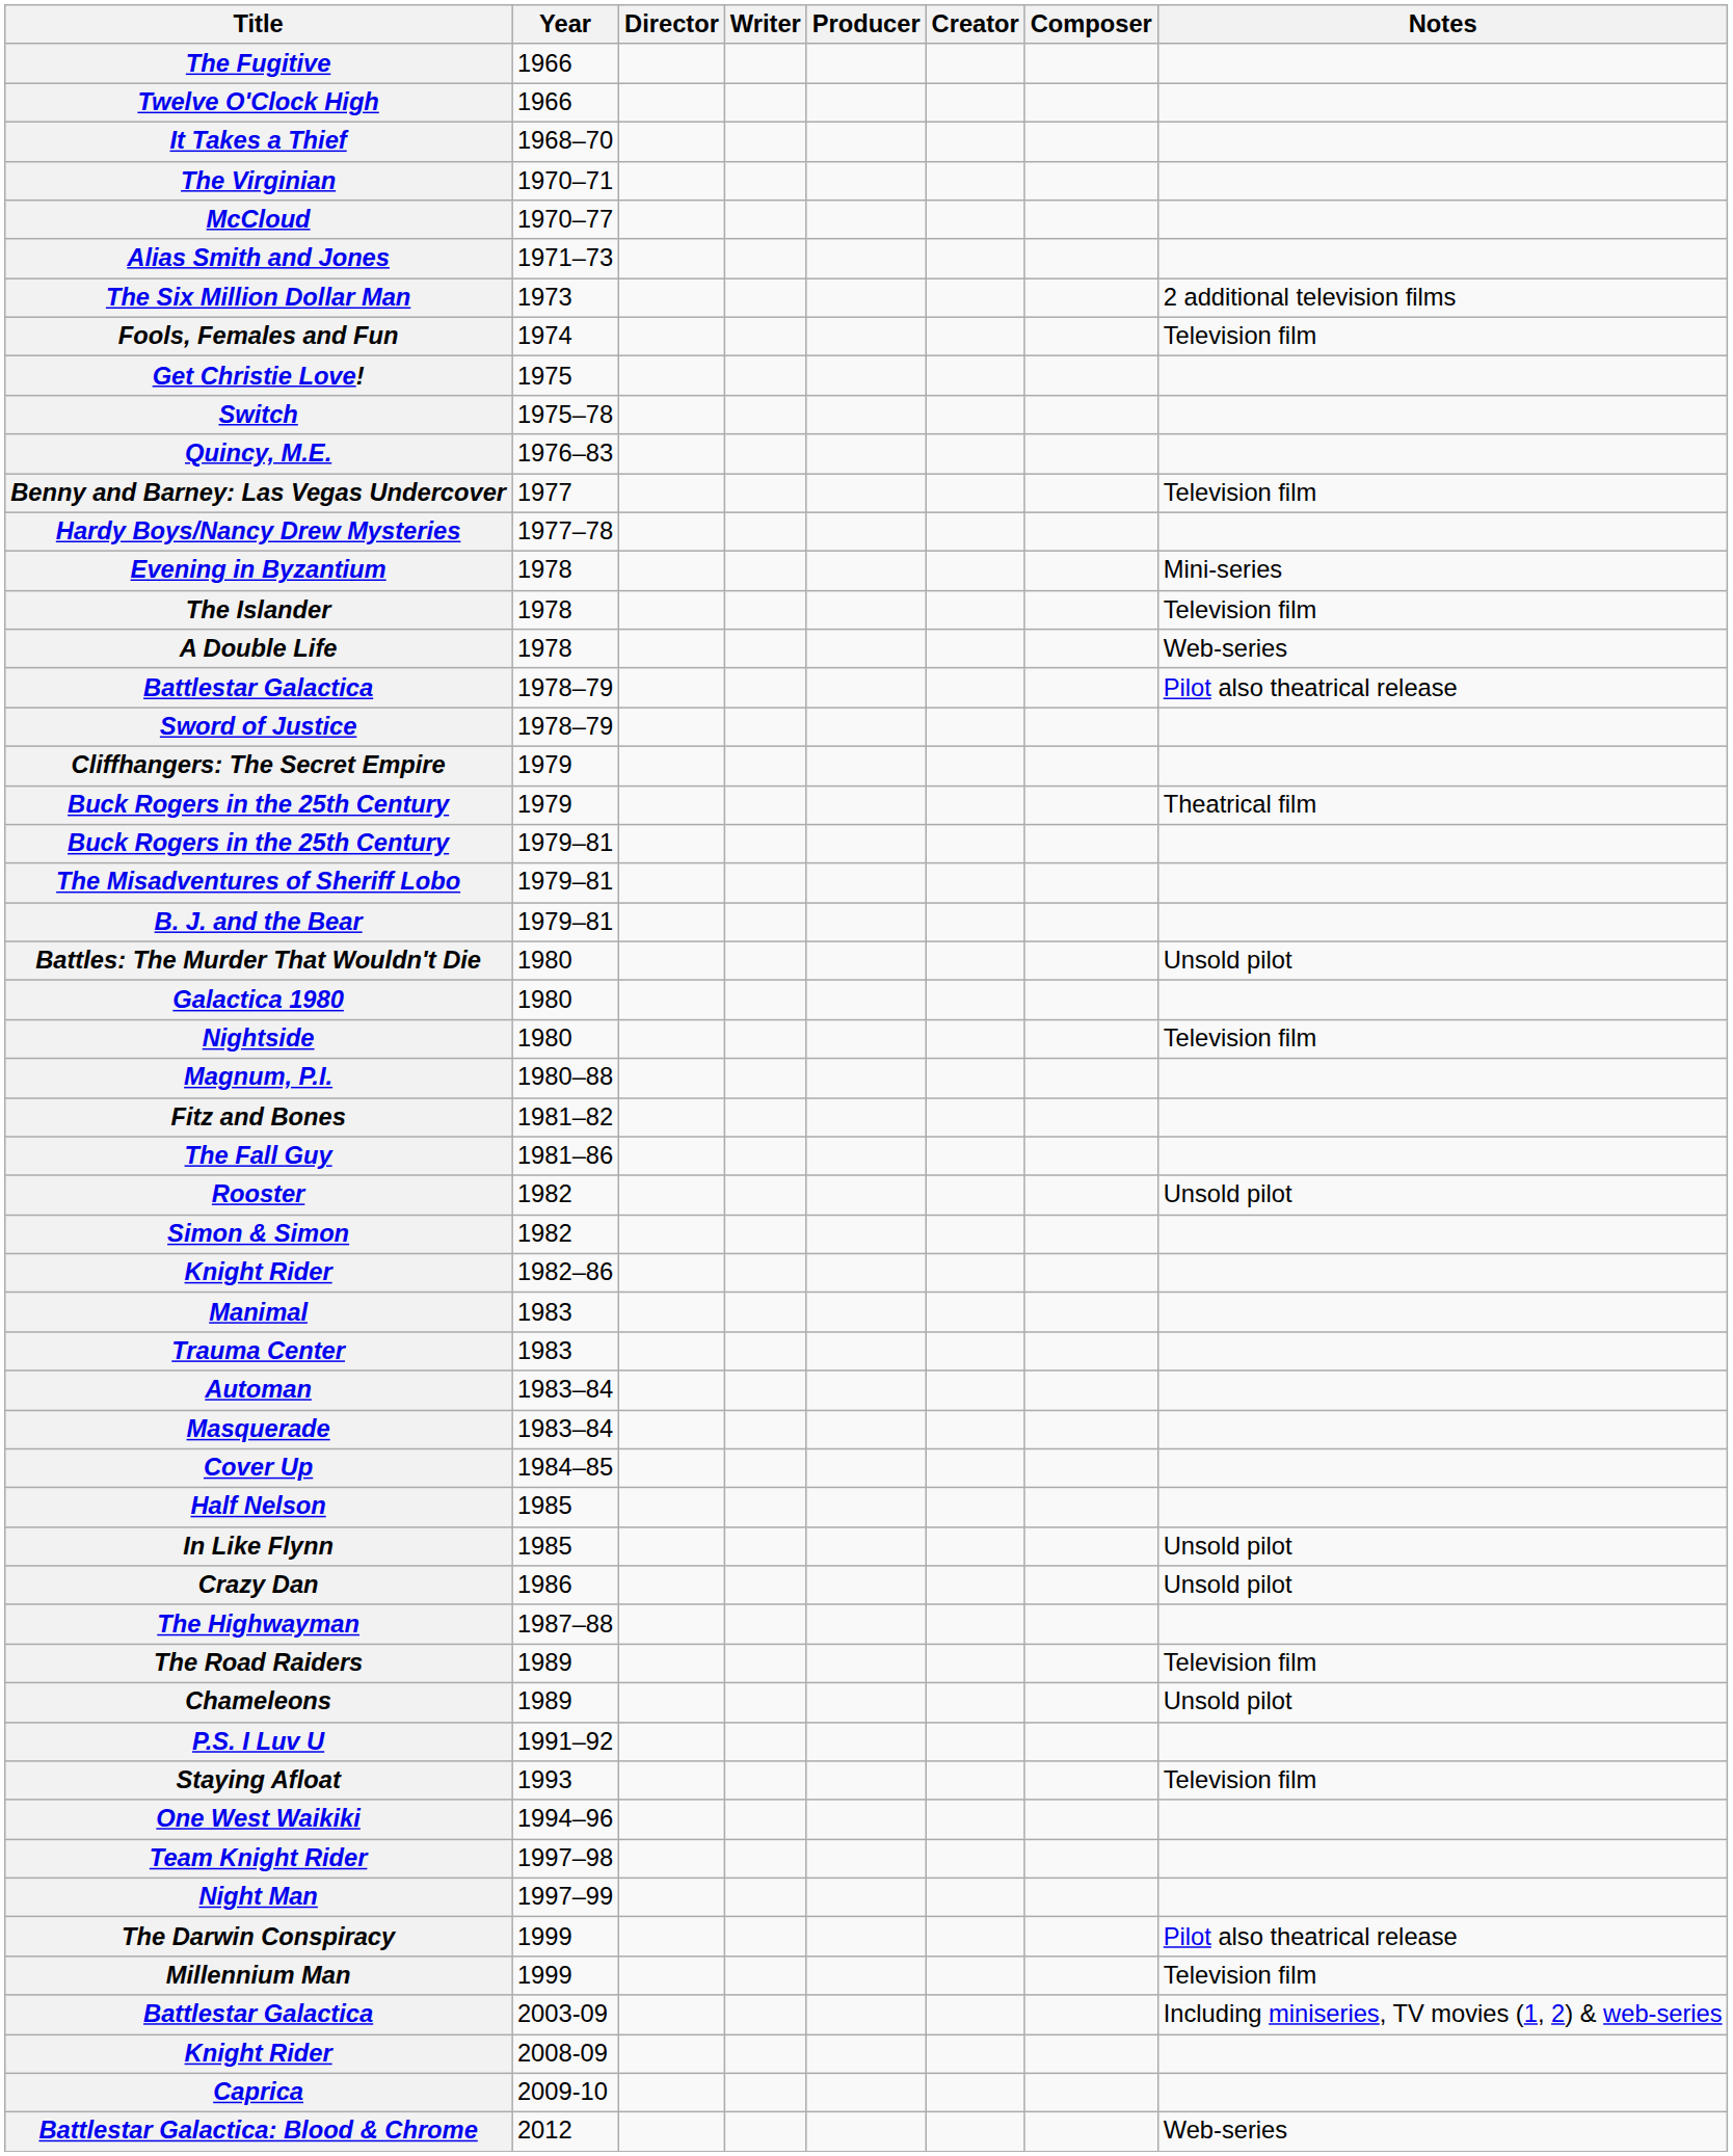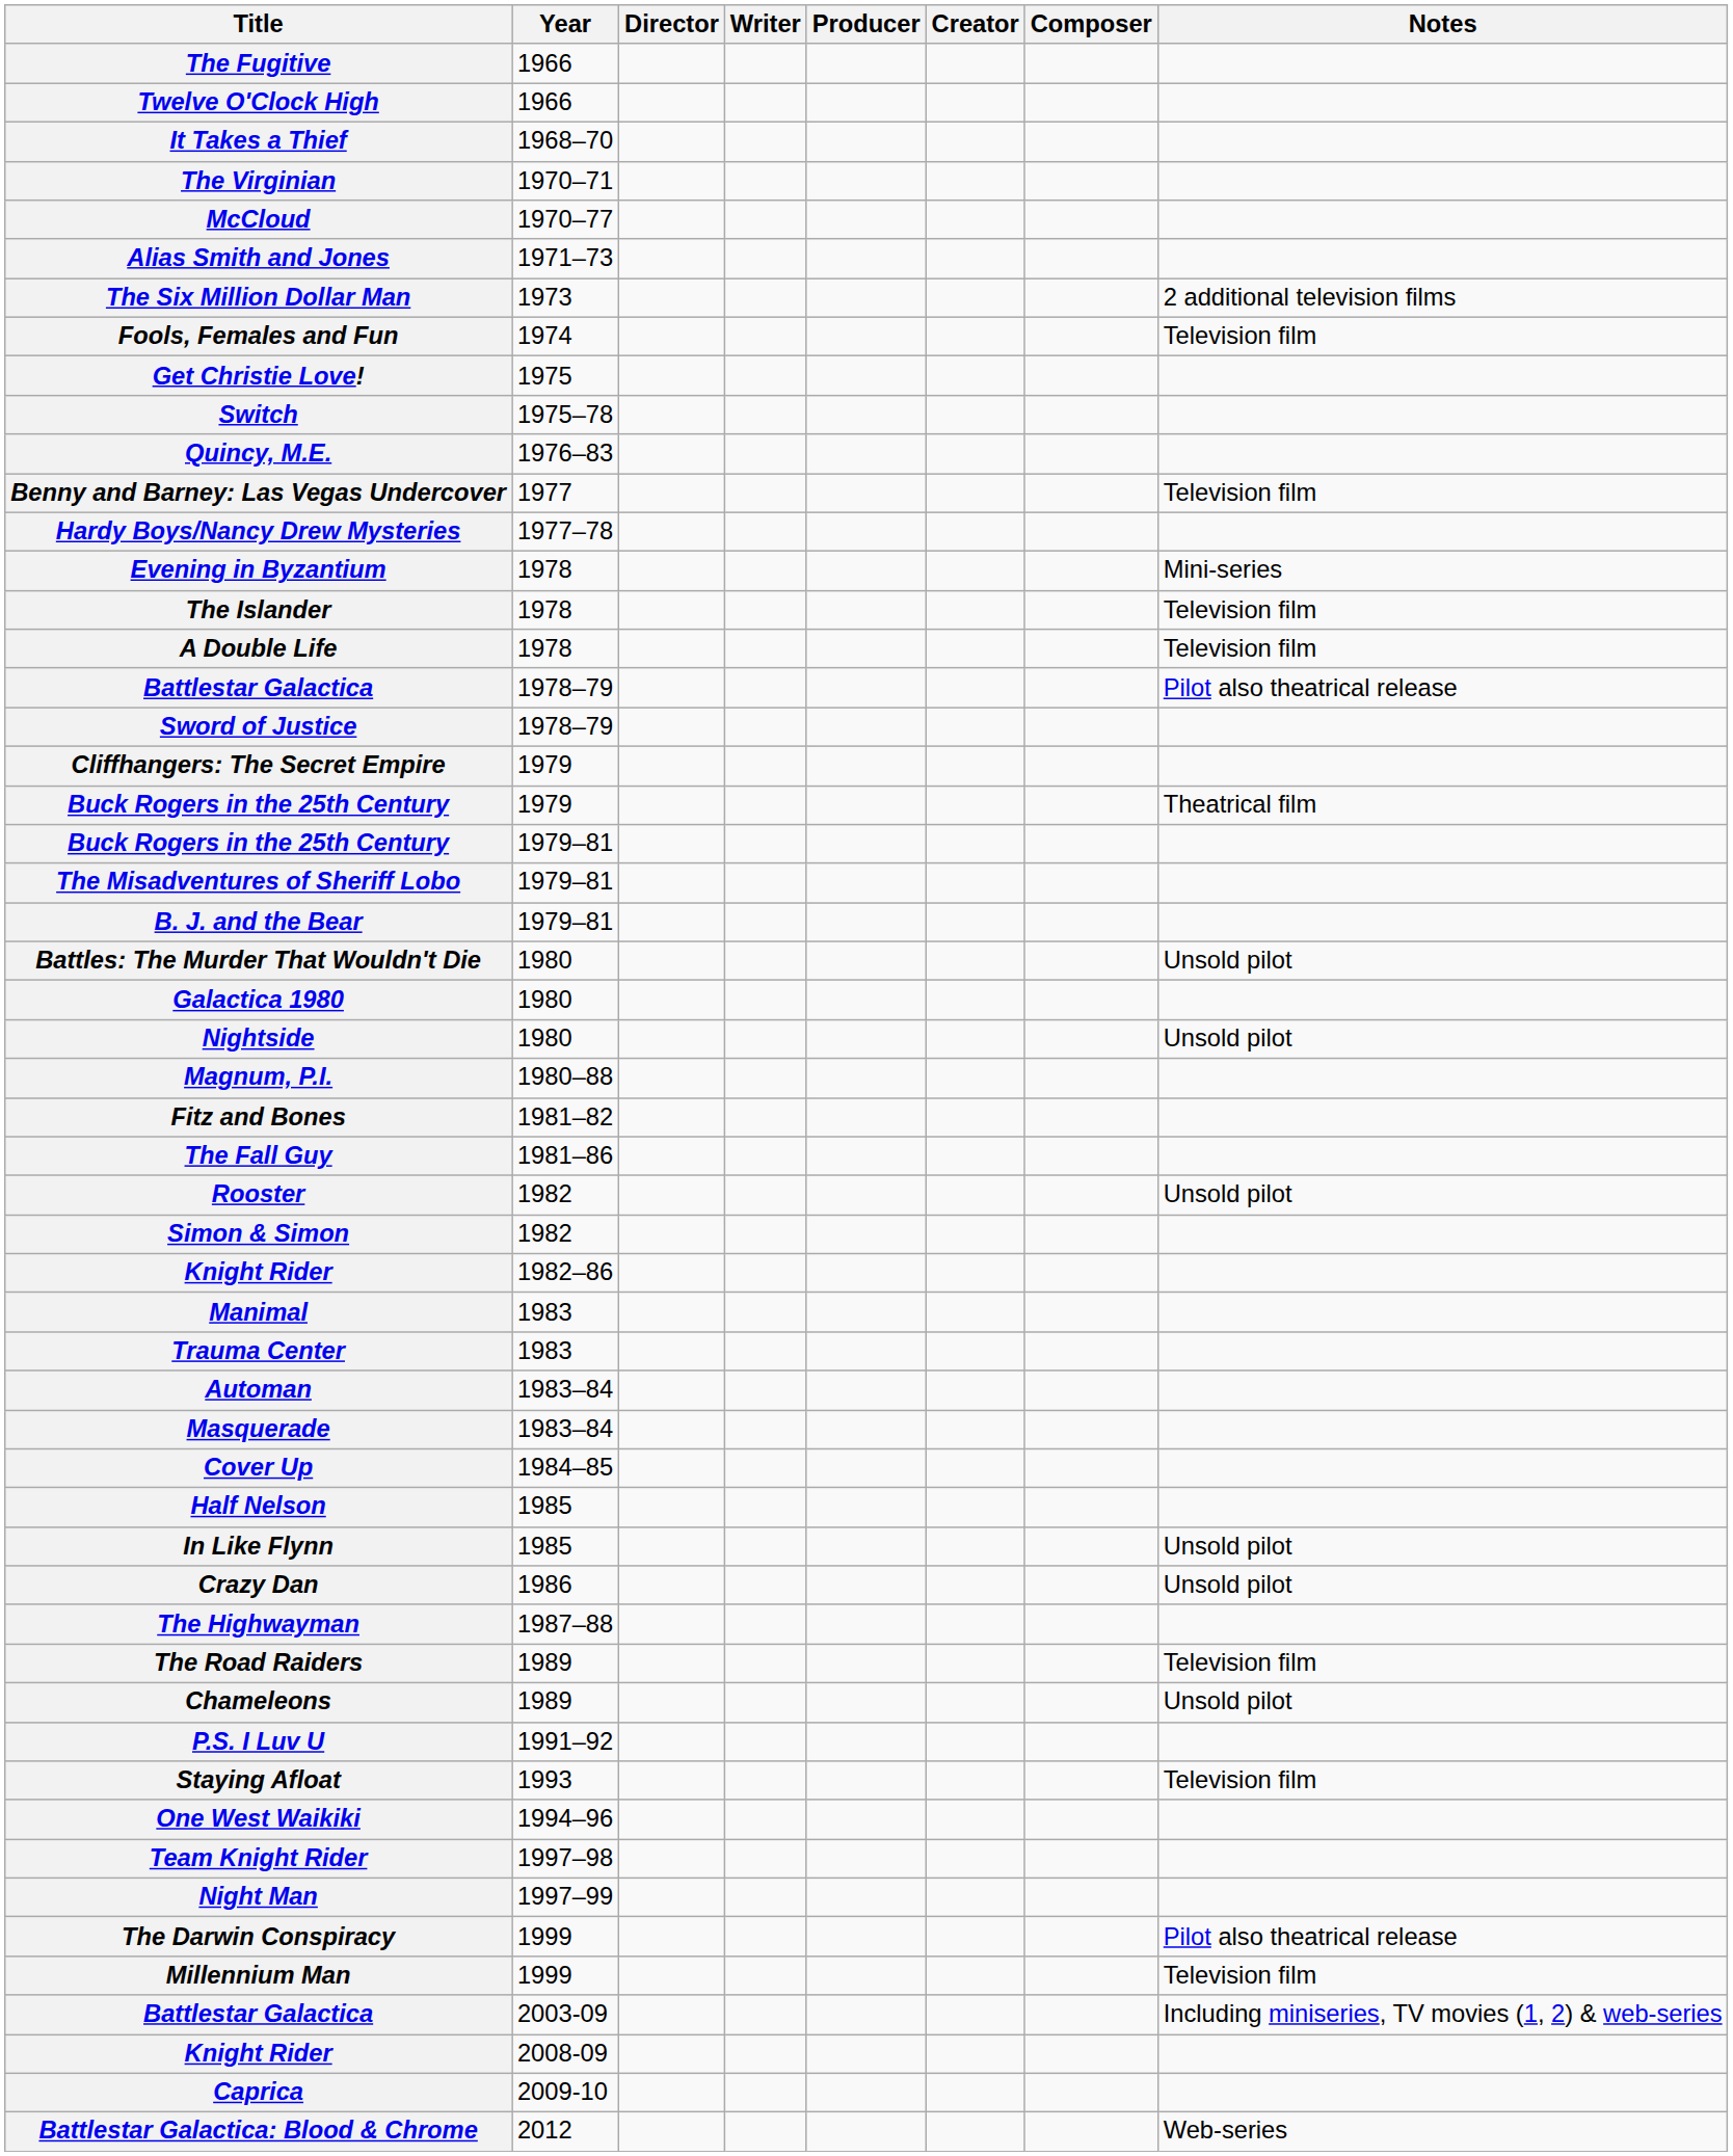 <table class="wikitable plainrowheaders sortable">
 <tr>
 <th>Title</th>
 <th>Year</th>
 <th>Director</th>
 <th>Writer</th>
 <th>Producer</th>
 <th>Creator</th>
 <th>Composer</th>
 <th>Notes</th>
 </tr>
 <tr>
 <th scope="row"><em><a href='#'>The Fugitive</a></em></th>
 <td>1966</td>
 <td></td>
 <td></td>
 <td></td>
 <td></td>
 <td></td>
 <td></td>
 </tr>
 <tr>
 <th scope="row"><em><a href='#'>Twelve O'Clock High</a></em></th>
 <td>1966</td>
 <td></td>
 <td></td>
 <td></td>
 <td></td>
 <td></td>
 <td></td>
 </tr>
 <tr>
 <th scope="row"><em><a href='#'>It Takes a Thief</a></em></th>
 <td>1968–70</td>
 <td></td>
 <td></td>
 <td></td>
 <td></td>
 <td></td>
 <td></td>
 </tr>
 <tr>
 <th scope="row"><em><a href='#'>The Virginian</a></em></th>
 <td>1970–71</td>
 <td></td>
 <td></td>
 <td></td>
 <td></td>
 <td></td>
 <td></td>
 </tr>
 <tr>
 <th scope="row"><em><a href='#'>McCloud</a></em></th>
 <td>1970–77</td>
 <td></td>
 <td></td>
 <td></td>
 <td></td>
 <td></td>
 <td></td>
 </tr>
 <tr>
 <th scope="row"><em><a href='#'>Alias Smith and Jones</a></em></th>
 <td>1971–73</td>
 <td></td>
 <td></td>
 <td></td>
 <td></td>
 <td></td>
 <td></td>
 </tr>
 <tr>
 <th scope="row"><em><a href='#'>The Six Million Dollar Man</a></em></th>
 <td>1973</td>
 <td></td>
 <td></td>
 <td></td>
 <td></td>
 <td></td>
 <td>2 additional television films</td>
 </tr>
 <tr>
 <th scope="row"><em>Fools, Females and Fun</em></th>
 <td>1974</td>
 <td></td>
 <td></td>
 <td></td>
 <td></td>
 <td></td>
 <td>Television film</td>
 </tr>
 <tr>
 <th scope="row"><em><a href='#'>Get Christie Love</a>!</em></th>
 <td>1975</td>
 <td></td>
 <td></td>
 <td></td>
 <td></td>
 <td></td>
 <td></td>
 </tr>
 <tr>
 <th scope="row"><em><a href='#'>Switch</a></em></th>
 <td>1975–78</td>
 <td></td>
 <td></td>
 <td></td>
 <td></td>
 <td></td>
 <td></td>
 </tr>
 <tr>
 <th scope="row"><em><a href='#'>Quincy, M.E.</a></em></th>
 <td>1976–83</td>
 <td></td>
 <td></td>
 <td></td>
 <td></td>
 <td></td>
 <td></td>
 </tr>
 <tr>
 <th scope="row"><em>Benny and Barney: Las Vegas Undercover</em></th>
 <td>1977</td>
 <td></td>
 <td></td>
 <td></td>
 <td></td>
 <td></td>
 <td>Television film</td>
 </tr>
 <tr>
 <th scope="row"><em><a href='#'>Hardy Boys/Nancy Drew Mysteries</a></em></th>
 <td>1977–78</td>
 <td></td>
 <td></td>
 <td></td>
 <td></td>
 <td></td>
 <td></td>
 </tr>
 <tr>
 <th scope="row"><em><a href='#'>Evening in Byzantium</a></em></th>
 <td>1978</td>
 <td></td>
 <td></td>
 <td></td>
 <td></td>
 <td></td>
 <td>Mini-series</td>
 </tr>
 <tr>
 <th scope="row"><em>The Islander</em></th>
 <td>1978</td>
 <td></td>
 <td></td>
 <td></td>
 <td></td>
 <td></td>
 <td>Television film</td>
 </tr>
 <tr>
 <th scope="row"><em>A Double Life</em></th>
 <td>1978</td>
 <td></td>
 <td></td>
 <td></td>
 <td></td>
 <td></td>
-<td>Web-series</td>
+<td>Television film</td>
 </tr>
 <tr>
 <th scope="row"><em><a href='#'>Battlestar Galactica</a></em></th>
 <td>1978–79</td>
 <td></td>
 <td></td>
 <td></td>
 <td></td>
 <td></td>
 <td><a href='#'>Pilot</a> also theatrical release</td>
 </tr>
 <tr>
 <th scope="row"><em><a href='#'>Sword of Justice</a></em></th>
 <td>1978–79</td>
 <td></td>
 <td></td>
 <td></td>
 <td></td>
 <td></td>
 <td></td>
 </tr>
 <tr>
 <th scope="row"><em>Cliffhangers: The Secret Empire</em></th>
 <td>1979</td>
 <td></td>
 <td></td>
 <td></td>
 <td></td>
 <td></td>
 <td></td>
 </tr>
 <tr>
 <th scope="row"><em><a href='#'>Buck Rogers in the 25th Century</a></em></th>
 <td>1979</td>
 <td></td>
 <td></td>
 <td></td>
 <td></td>
 <td></td>
 <td>Theatrical film</td>
 </tr>
 <tr>
 <th scope="row"><em><a href='#'>Buck Rogers in the 25th Century</a></em></th>
 <td>1979–81</td>
 <td></td>
 <td></td>
 <td></td>
 <td></td>
 <td></td>
 <td></td>
 </tr>
 <tr>
 <th scope="row"><em><a href='#'>The Misadventures of Sheriff Lobo</a></em></th>
 <td>1979–81</td>
 <td></td>
 <td></td>
 <td></td>
 <td></td>
 <td></td>
 <td></td>
 </tr>
 <tr>
 <th scope="row"><em><a href='#'>B. J. and the Bear</a></em></th>
 <td>1979–81</td>
 <td></td>
 <td></td>
 <td></td>
 <td></td>
 <td></td>
 <td></td>
 </tr>
 <tr>
 <th scope="row"><em>Battles: The Murder That Wouldn't Die</em></th>
 <td>1980</td>
 <td></td>
 <td></td>
 <td></td>
 <td></td>
 <td></td>
 <td>Unsold pilot</td>
 </tr>
 <tr>
 <th scope="row"><em><a href='#'>Galactica 1980</a></em></th>
 <td>1980</td>
 <td></td>
 <td></td>
 <td></td>
 <td></td>
 <td></td>
 <td></td>
 </tr>
 <tr>
 <th scope="row"><em><a href='#'>Nightside</a></em></th>
 <td>1980</td>
 <td></td>
 <td></td>
 <td></td>
 <td></td>
 <td></td>
-<td>Television film</td>
+<td>Unsold pilot</td>
 </tr>
 <tr>
 <th scope="row"><em><a href='#'>Magnum, P.I.</a></em></th>
 <td>1980–88</td>
 <td></td>
 <td></td>
 <td></td>
 <td></td>
 <td></td>
 <td></td>
 </tr>
 <tr>
 <th scope="row"><em>Fitz and Bones</em></th>
 <td>1981–82</td>
 <td></td>
 <td></td>
 <td></td>
 <td></td>
 <td></td>
 <td></td>
 </tr>
 <tr>
 <th scope="row"><em><a href='#'>The Fall Guy</a></em></th>
 <td>1981–86</td>
 <td></td>
 <td></td>
 <td></td>
 <td></td>
 <td></td>
 <td></td>
 </tr>
 <tr>
 <th scope="row"><em><a href='#'>Rooster</a></em></th>
 <td>1982</td>
 <td></td>
 <td></td>
 <td></td>
 <td></td>
 <td></td>
 <td>Unsold pilot</td>
 </tr>
 <tr>
 <th scope="row"><em><a href='#'>Simon & Simon</a></em></th>
 <td>1982</td>
 <td></td>
 <td></td>
 <td></td>
 <td></td>
 <td></td>
 <td></td>
 </tr>
 <tr>
 <th scope="row"><em><a href='#'>Knight Rider</a></em></th>
 <td>1982–86</td>
 <td></td>
 <td></td>
 <td></td>
 <td></td>
 <td></td>
 <td></td>
 </tr>
 <tr>
 <th scope="row"><em><a href='#'>Manimal</a></em></th>
 <td>1983</td>
 <td></td>
 <td></td>
 <td></td>
 <td></td>
 <td></td>
 <td></td>
 </tr>
 <tr>
 <th scope="row"><em><a href='#'>Trauma Center</a></em></th>
 <td>1983</td>
 <td></td>
 <td></td>
 <td></td>
 <td></td>
 <td></td>
 <td></td>
 </tr>
 <tr>
 <th scope="row"><em><a href='#'>Automan</a></em></th>
 <td>1983–84</td>
 <td></td>
 <td></td>
 <td></td>
 <td></td>
 <td></td>
 <td></td>
 </tr>
 <tr>
 <th scope="row"><em><a href='#'>Masquerade</a></em></th>
 <td>1983–84</td>
 <td></td>
 <td></td>
 <td></td>
 <td></td>
 <td></td>
 <td></td>
 </tr>
 <tr>
 <th scope="row"><em><a href='#'>Cover Up</a></em></th>
 <td>1984–85</td>
 <td></td>
 <td></td>
 <td></td>
 <td></td>
 <td></td>
 <td></td>
 </tr>
 <tr>
 <th scope="row"><em><a href='#'>Half Nelson</a></em></th>
 <td>1985</td>
 <td></td>
 <td></td>
 <td></td>
 <td></td>
 <td></td>
 <td></td>
 </tr>
 <tr>
 <th scope="row"><em>In Like Flynn</em></th>
 <td>1985</td>
 <td></td>
 <td></td>
 <td></td>
 <td></td>
 <td></td>
 <td>Unsold pilot</td>
 </tr>
 <tr>
 <th scope="row"><em>Crazy Dan</em></th>
 <td>1986</td>
 <td></td>
 <td></td>
 <td></td>
 <td></td>
 <td></td>
 <td>Unsold pilot</td>
 </tr>
 <tr>
 <th scope="row"><em><a href='#'>The Highwayman</a></em></th>
 <td>1987–88</td>
 <td></td>
 <td></td>
 <td></td>
 <td></td>
 <td></td>
 <td></td>
 </tr>
 <tr>
 <th scope="row"><em>The Road Raiders</em></th>
 <td>1989</td>
 <td></td>
 <td></td>
 <td></td>
 <td></td>
 <td></td>
 <td>Television film</td>
 </tr>
 <tr>
 <th scope="row"><em>Chameleons</em></th>
 <td>1989</td>
 <td></td>
 <td></td>
 <td></td>
 <td></td>
 <td></td>
 <td>Unsold pilot</td>
 </tr>
 <tr>
 <th scope="row"><em><a href='#'>P.S. I Luv U</a></em></th>
 <td>1991–92</td>
 <td></td>
 <td></td>
 <td></td>
 <td></td>
 <td></td>
 <td></td>
 </tr>
 <tr>
 <th scope="row"><em>Staying Afloat</em></th>
 <td>1993</td>
 <td></td>
 <td></td>
 <td></td>
 <td></td>
 <td></td>
 <td>Television film</td>
 </tr>
 <tr>
 <th scope="row"><em><a href='#'>One West Waikiki</a></em></th>
 <td>1994–96</td>
 <td></td>
 <td></td>
 <td></td>
 <td></td>
 <td></td>
 <td></td>
 </tr>
 <tr>
 <th scope="row"><em><a href='#'>Team Knight Rider</a></em></th>
 <td>1997–98</td>
 <td></td>
 <td></td>
 <td></td>
 <td></td>
 <td></td>
 <td></td>
 </tr>
 <tr>
 <th scope="row"><em><a href='#'>Night Man</a></em></th>
 <td>1997–99</td>
 <td></td>
 <td></td>
 <td></td>
 <td></td>
 <td></td>
 <td></td>
 </tr>
 <tr>
 <th scope="row"><em>The Darwin Conspiracy</em></th>
 <td>1999</td>
 <td></td>
 <td></td>
 <td></td>
 <td></td>
 <td></td>
 <td><a href='#'>Pilot</a> also theatrical release</td>
 </tr>
 <tr>
 <th scope="row"><em>Millennium Man</em></th>
 <td>1999</td>
 <td></td>
 <td></td>
 <td></td>
 <td></td>
 <td></td>
 <td>Television film</td>
 </tr>
 <tr>
 <th scope="row"><em><a href='#'>Battlestar Galactica</a></em></th>
 <td>2003-09</td>
 <td></td>
 <td></td>
 <td></td>
 <td></td>
 <td></td>
 <td>Including <a href='#'>miniseries</a>, TV movies (<a href='#'>1</a>, <a href='#'>2</a>) & <a href='#'>web-series</a></td>
 </tr>
 <tr>
 <th scope="row"><em><a href='#'>Knight Rider</a></em></th>
 <td>2008-09</td>
 <td></td>
 <td></td>
 <td></td>
 <td></td>
 <td></td>
 <td></td>
 </tr>
 <tr>
 <th scope="row"><em><a href='#'>Caprica</a></em></th>
 <td>2009-10</td>
 <td></td>
 <td></td>
 <td></td>
 <td></td>
 <td></td>
 <td></td>
 </tr>
 <tr>
 <th scope="row"><em><a href='#'>Battlestar Galactica: Blood & Chrome</a></em></th>
 <td>2012</td>
 <td></td>
 <td></td>
 <td></td>
 <td></td>
 <td></td>
 <td>Web-series</td>
 </tr>
 </table>
